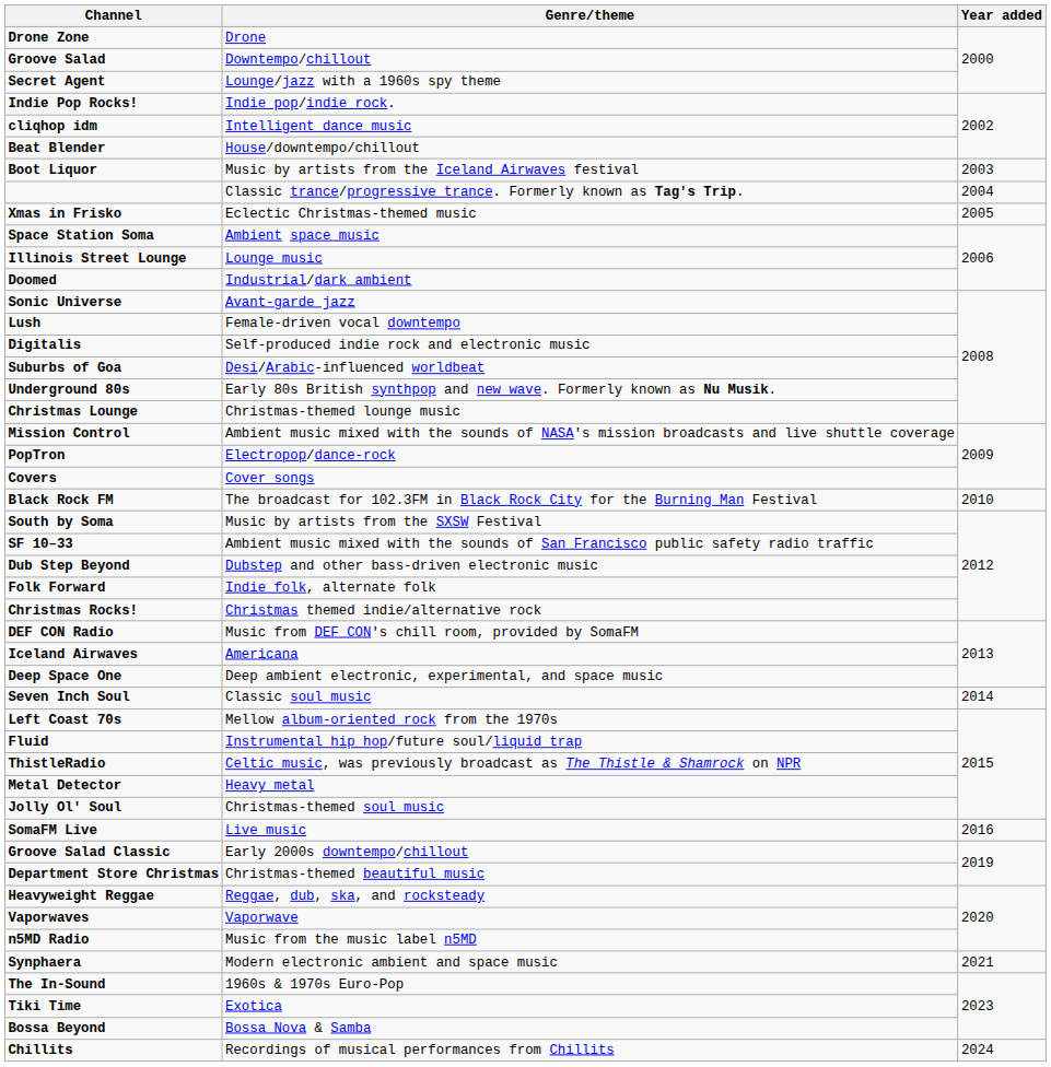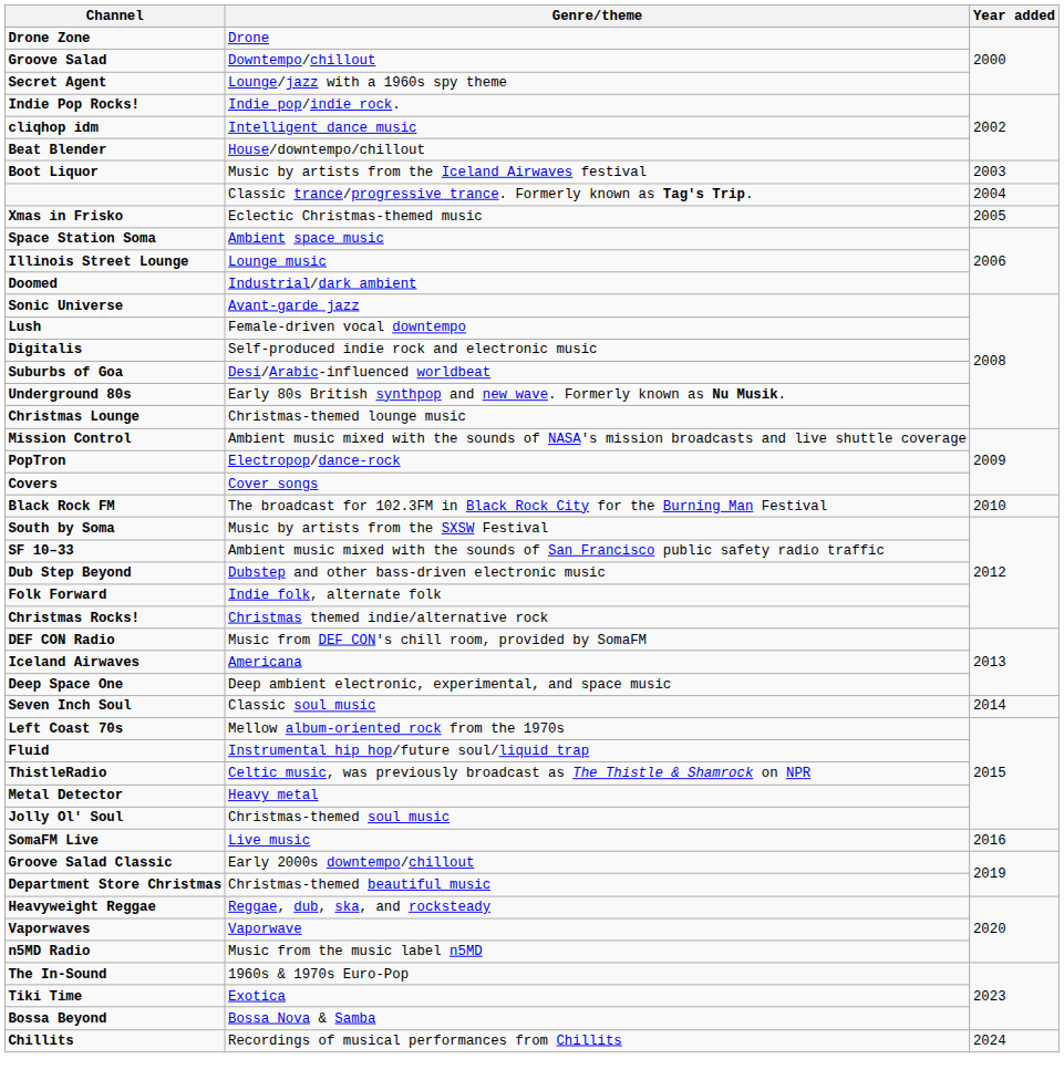 <table class="wikitable sortable">
 <tr>
 <th>Channel</th>
 <th>Genre/theme</th>
 <th>Year added</th>
 </tr>
 <tr>
 <td><strong>Drone Zone</strong></td>
 <td><a href='#'>Drone</a></td>
 <td rowspan="3">2000</td>
 </tr>
 <tr>
 <td><strong>Groove Salad</strong></td>
 <td><a href='#'>Downtempo</a>/<a href='#'>chillout</a></td>
 </tr>
 <tr>
 <td><strong>Secret Agent</strong></td>
 <td><a href='#'>Lounge</a>/<a href='#'>jazz</a> with a 1960s spy theme</td>
 </tr>
 <tr>
 <td><strong>Indie Pop Rocks!</strong></td>
 <td><a href='#'>Indie pop</a>/<a href='#'>indie rock</a>.</td>
 <td rowspan="3">2002</td>
 </tr>
 <tr>
 <td><strong>cliqhop idm</strong></td>
 <td><a href='#'>Intelligent dance music</a></td>
 </tr>
 <tr>
 <td><strong>Beat Blender</strong></td>
 <td><a href='#'>House</a>/downtempo/chillout</td>
 </tr>
 <tr>
 <td><strong>Boot Liquor</strong></td>
 <td>Music by artists from the <a href='#'>Iceland Airwaves</a> festival</td>
 <td>2003</td>
 </tr>
 <tr>
 <td><strong></strong></td>
 <td>Classic <a href='#'>trance</a>/<a href='#'>progressive trance</a>. Formerly known as <strong>Tag's Trip</strong>.</td>
 <td>2004</td>
 </tr>
 <tr>
 <td><strong>Xmas in Frisko</strong></td>
 <td>Eclectic Christmas-themed music</td>
 <td>2005</td>
 </tr>
 <tr>
 <td><strong>Space Station Soma</strong></td>
 <td><a href='#'>Ambient</a> <a href='#'>space music</a></td>
 <td rowspan="3">2006</td>
 </tr>
 <tr>
 <td><strong>Illinois Street Lounge</strong></td>
 <td><a href='#'>Lounge music</a></td>
 </tr>
 <tr>
 <td><strong>Doomed</strong></td>
 <td><a href='#'>Industrial</a>/<a href='#'>dark ambient</a></td>
 </tr>
 <tr>
 <td><strong>Sonic Universe</strong></td>
 <td><a href='#'>Avant-garde jazz</a></td>
 <td rowspan="6">2008</td>
 </tr>
 <tr>
 <td><strong>Lush</strong></td>
 <td>Female-driven vocal <a href='#'>downtempo</a></td>
 </tr>
 <tr>
 <td><strong>Digitalis</strong></td>
 <td>Self-produced indie rock and electronic music</td>
 </tr>
 <tr>
 <td><strong>Suburbs of Goa</strong></td>
 <td><a href='#'>Desi</a>/<a href='#'>Arabic</a>-influenced <a href='#'>worldbeat</a></td>
 </tr>
 <tr>
 <td><strong>Underground 80s</strong></td>
 <td>Early 80s British <a href='#'>synthpop</a> and <a href='#'>new wave</a>. Formerly known as <strong>Nu Musik</strong>.</td>
 </tr>
 <tr>
 <td><strong>Christmas Lounge</strong></td>
 <td>Christmas-themed lounge music</td>
 </tr>
 <tr>
 <td><strong>Mission Control</strong></td>
 <td>Ambient music mixed with the sounds of <a href='#'>NASA</a>'s mission broadcasts and live shuttle coverage</td>
 <td rowspan="3">2009</td>
 </tr>
 <tr>
 <td><strong>PopTron</strong></td>
 <td><a href='#'>Electropop</a>/<a href='#'>dance-rock</a></td>
 </tr>
 <tr>
 <td><strong>Covers</strong></td>
 <td><a href='#'>Cover songs</a></td>
 </tr>
 <tr>
 <td><strong>Black Rock FM</strong></td>
 <td>The broadcast for 102.3FM in <a href='#'>Black Rock City</a> for the <a href='#'>Burning Man</a> Festival</td>
 <td>2010</td>
 </tr>
 <tr>
 <td><strong>South by Soma</strong></td>
 <td>Music by artists from the <a href='#'>SXSW</a> Festival</td>
 <td rowspan="5">2012</td>
 </tr>
 <tr>
 <td><strong>SF 10–33</strong></td>
 <td>Ambient music mixed with the sounds of <a href='#'>San Francisco</a> public safety radio traffic</td>
 </tr>
 <tr>
 <td><strong>Dub Step Beyond</strong></td>
 <td><a href='#'>Dubstep</a> and other bass-driven electronic music</td>
 </tr>
 <tr>
 <td><strong>Folk Forward</strong></td>
 <td><a href='#'>Indie folk</a>, alternate folk</td>
 </tr>
 <tr>
 <td><strong>Christmas Rocks!</strong></td>
 <td><a href='#'>Christmas</a> themed indie/alternative rock</td>
 </tr>
 <tr>
 <td><strong>DEF CON Radio</strong></td>
 <td>Music from <a href='#'>DEF CON</a>'s chill room, provided by SomaFM</td>
 <td rowspan="3">2013</td>
 </tr>
 <tr>
 <td><strong>Iceland Airwaves</strong></td>
 <td><a href='#'>Americana</a></td>
 </tr>
 <tr>
 <td><strong>Deep Space One</strong></td>
 <td>Deep ambient electronic, experimental, and space music</td>
 </tr>
 <tr>
 <td><strong>Seven Inch Soul</strong></td>
 <td>Classic <a href='#'>soul music</a></td>
 <td>2014</td>
 </tr>
 <tr>
 <td><strong>Left Coast 70s</strong></td>
 <td>Mellow <a href='#'>album-oriented rock</a> from the 1970s</td>
 <td rowspan="5">2015</td>
 </tr>
 <tr>
 <td><strong>Fluid</strong></td>
 <td><a href='#'>Instrumental hip hop</a>/future soul/<a href='#'>liquid trap</a></td>
 </tr>
 <tr>
 <td><strong>ThistleRadio</strong></td>
 <td><a href='#'>Celtic music</a>, was previously broadcast as <em><a href='#'>The Thistle & Shamrock</a></em> on <a href='#'>NPR</a></td>
 </tr>
 <tr>
 <td><strong>Metal Detector</strong></td>
 <td><a href='#'>Heavy metal</a></td>
 </tr>
 <tr>
 <td><strong>Jolly Ol' Soul</strong></td>
 <td>Christmas-themed <a href='#'>soul music</a></td>
 </tr>
 <tr>
 <td><strong>SomaFM Live</strong></td>
 <td><a href='#'>Live music</a></td>
 <td>2016</td>
 </tr>
 <tr>
 <td><strong>Groove Salad Classic</strong></td>
 <td>Early 2000s <a href='#'>downtempo</a>/<a href='#'>chillout</a></td>
 <td rowspan="2">2019</td>
 </tr>
 <tr>
 <td><strong>Department Store Christmas</strong></td>
 <td>Christmas-themed <a href='#'>beautiful music</a></td>
 </tr>
 <tr>
 <td><strong>Heavyweight Reggae</strong></td>
 <td><a href='#'>Reggae</a>, <a href='#'>dub</a>, <a href='#'>ska</a>, and <a href='#'>rocksteady</a></td>
 <td rowspan="3">2020</td>
 </tr>
 <tr>
 <td><strong>Vaporwaves</strong></td>
 <td><a href='#'>Vaporwave</a></td>
 </tr>
 <tr>
 <td><strong>n5MD Radio</strong></td>
 <td>Music from the music label <a href='#'>n5MD</a></td>
 </tr>
 <tr>
-<td><strong>Synphaera</strong></td>
-<td>Modern electronic ambient and space music</td>
-<td>2021</td>
-</tr>
-<tr>
 <td><strong>The In-Sound</strong></td>
 <td>1960s & 1970s Euro-Pop</td>
 <td rowspan="3">2023</td>
 </tr>
 <tr>
 <td><strong>Tiki Time</strong></td>
 <td><a href='#'>Exotica</a></td>
 </tr>
 <tr>
 <td><strong>Bossa Beyond</strong></td>
 <td><a href='#'>Bossa Nova</a> & <a href='#'>Samba</a></td>
 </tr>
 <tr>
 <td><strong>Chillits</strong></td>
 <td>Recordings of musical performances from <a href='#'>Chillits</a></td>
 <td>2024</td>
 </tr>
 </table>
